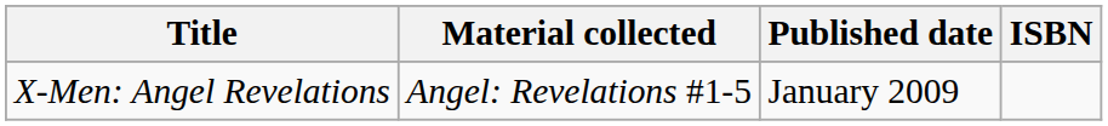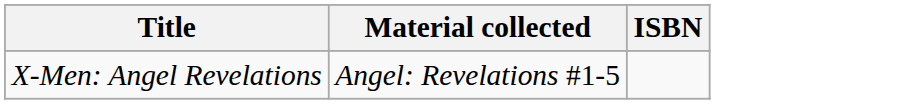 <table class="wikitable">
 <tr>
 <th>Title</th>
 <th>Material collected</th>
-<th>Published date</th>
 <th>ISBN</th>
 </tr>
 <tr>
 <td><em>X-Men: Angel Revelations</em></td>
 <td><em>Angel: Revelations</em> #1-5</td>
-<td>January 2009</td>
 <td></td>
 </tr>
 </table>
